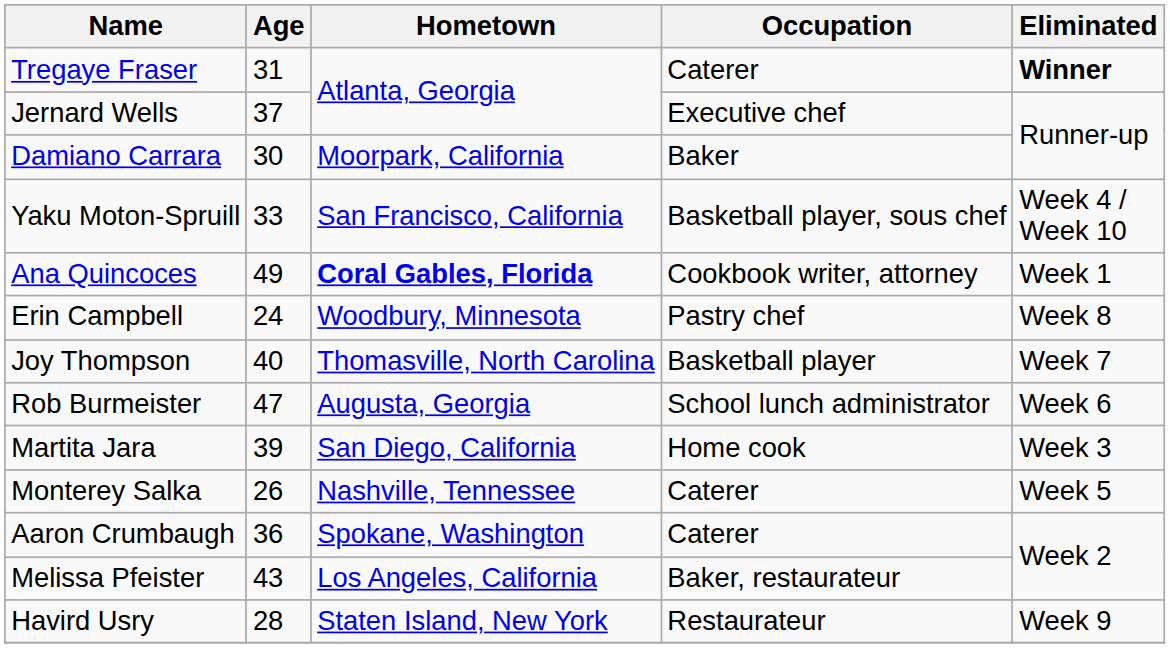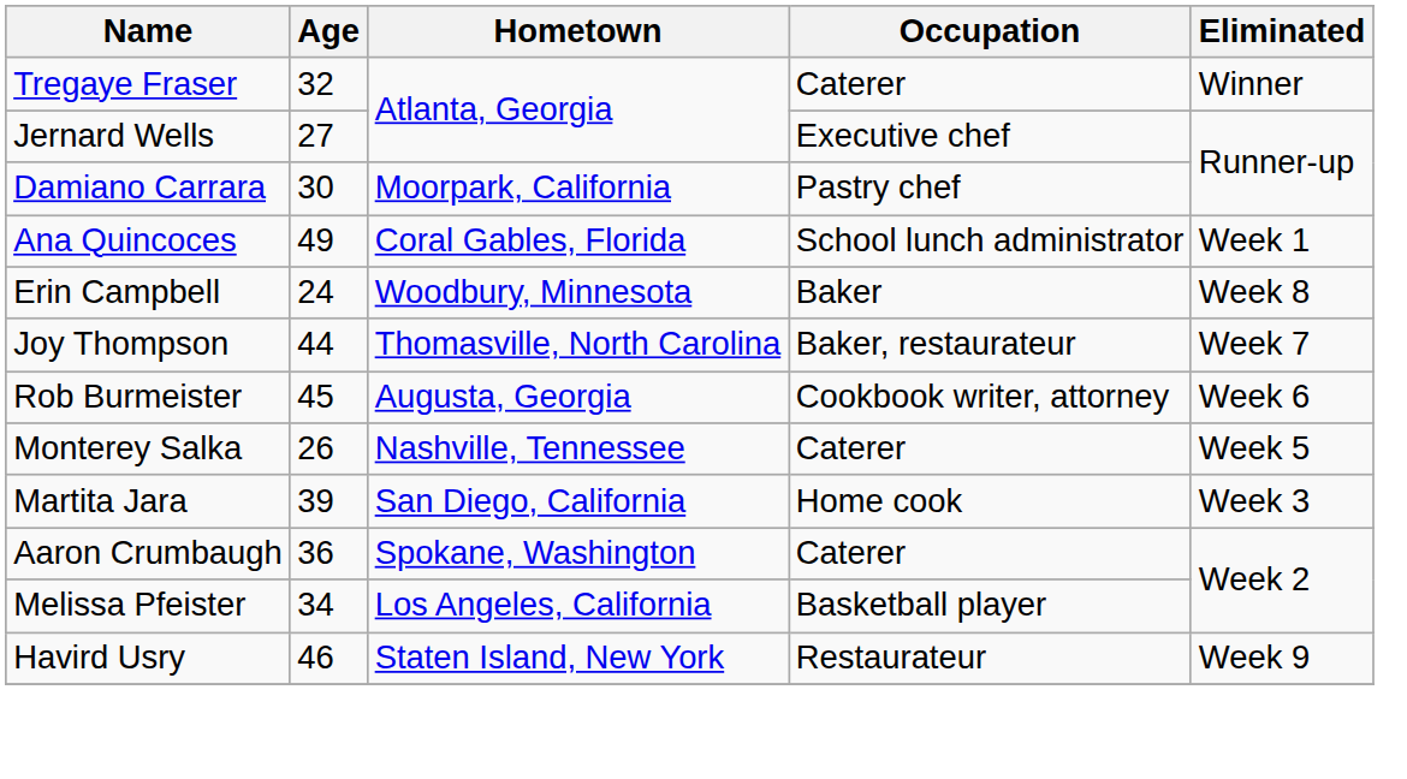 <table class="wikitable">
 <tr>
 <th>Name</th>
 <th>Age</th>
 <th>Hometown</th>
 <th>Occupation</th>
 <th>Eliminated</th>
 </tr>
 <tr>
 <td><a href='#'>Tregaye Fraser</a></td>
-<td>31</td>
+<td>32</td>
 <td rowspan=2><a href='#'>Atlanta, Georgia</a></td>
 <td>Caterer</td>
-<td><strong>Winner</strong></td>
+<td>Winner</td>
 </tr>
 <tr>
 <td>Jernard Wells</td>
-<td>37</td>
+<td>27</td>
 <td>Executive chef</td>
 <td rowspan=2>Runner-up</td>
 </tr>
 <tr>
 <td><a href='#'>Damiano Carrara</a></td>
 <td>30</td>
 <td><a href='#'>Moorpark, California</a></td>
-<td>Baker</td>
-</tr>
-<tr>
-<td>Yaku Moton-Spruill</td>
-<td>33</td>
-<td><a href='#'>San Francisco, California</a></td>
-<td>Basketball player, sous chef</td>
-<td>Week 4 /<br>Week 10</td>
+<td>Pastry chef</td>
 </tr>
 <tr>
 <td><a href='#'>Ana Quincoces</a></td>
 <td>49</td>
-<td><strong><a href='#'>Coral Gables, Florida</a></strong></td>
-<td>Cookbook writer, attorney</td>
+<td><a href='#'>Coral Gables, Florida</a></td>
+<td>School lunch administrator</td>
 <td>Week 1</td>
 </tr>
 <tr>
 <td>Erin Campbell</td>
 <td>24</td>
 <td><a href='#'>Woodbury, Minnesota</a></td>
-<td>Pastry chef</td>
+<td>Baker</td>
 <td>Week 8</td>
 </tr>
 <tr>
 <td>Joy Thompson</td>
-<td>40</td>
+<td>44</td>
 <td><a href='#'>Thomasville, North Carolina</a></td>
-<td>Basketball player</td>
+<td>Baker, restaurateur</td>
 <td>Week 7</td>
 </tr>
 <tr>
 <td>Rob Burmeister</td>
-<td>47</td>
+<td>45</td>
 <td><a href='#'>Augusta, Georgia</a></td>
-<td>School lunch administrator</td>
+<td>Cookbook writer, attorney</td>
 <td>Week 6</td>
+</tr>
+<tr>
+<td>Monterey Salka</td>
+<td>26</td>
+<td><a href='#'>Nashville, Tennessee</a></td>
+<td>Caterer</td>
+<td>Week 5</td>
 </tr>
 <tr>
 <td>Martita Jara</td>
 <td>39</td>
 <td><a href='#'>San Diego, California</a></td>
 <td>Home cook</td>
 <td>Week 3</td>
-</tr>
-<tr>
-<td>Monterey Salka</td>
-<td>26</td>
-<td><a href='#'>Nashville, Tennessee</a></td>
-<td>Caterer</td>
-<td>Week 5</td>
 </tr>
 <tr>
 <td>Aaron Crumbaugh</td>
 <td>36</td>
 <td><a href='#'>Spokane, Washington</a></td>
 <td>Caterer</td>
 <td rowspan=2>Week 2</td>
 </tr>
 <tr>
 <td>Melissa Pfeister</td>
-<td>43</td>
+<td>34</td>
 <td><a href='#'>Los Angeles, California</a></td>
-<td>Baker, restaurateur</td>
+<td>Basketball player</td>
 </tr>
 <tr>
 <td>Havird Usry</td>
-<td>28</td>
+<td>46</td>
 <td><a href='#'>Staten Island, New York</a></td>
 <td>Restaurateur</td>
 <td>Week 9</td>
 </tr>
 <tr>
 </tr>
 </table>
